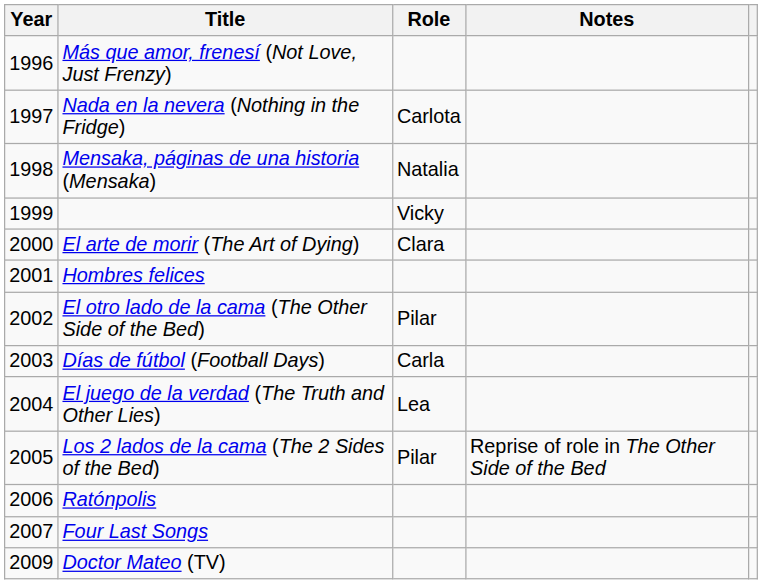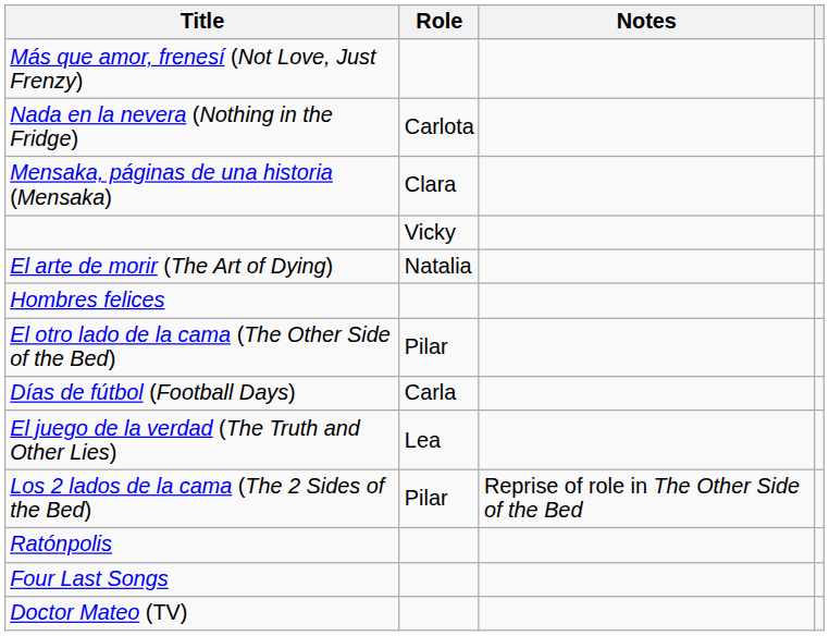 <table class="wikitable">
 <tr>
-<th>Year</th>
 <th>Title</th>
 <th>Role</th>
 <th>Notes</th>
 <th></th>
 </tr>
 <tr>
-<td>1996</td>
 <td><em><a href='#'>Más que amor, frenesí</a></em> (<em>Not Love, Just Frenzy</em>)</td>
 <td></td>
 <td></td>
 <td></td>
 </tr>
 <tr>
-<td>1997</td>
 <td><em><a href='#'>Nada en la nevera</a></em> (<em>Nothing in the Fridge</em>)</td>
 <td>Carlota</td>
 <td></td>
 <td></td>
 </tr>
 <tr>
-<td>1998</td>
 <td><em><a href='#'>Mensaka, páginas de una historia</a></em> (<em>Mensaka</em>)</td>
-<td>Natalia</td>
+<td>Clara</td>
 <td></td>
 <td></td>
 </tr>
 <tr>
-<td>1999</td>
 <td><em></em></td>
 <td>Vicky</td>
 <td></td>
 <td></td>
 </tr>
 <tr>
-<td>2000</td>
 <td><em><a href='#'>El arte de morir</a></em> (<em>The Art of Dying</em>)</td>
-<td>Clara</td>
+<td>Natalia</td>
 <td></td>
 <td></td>
 </tr>
 <tr>
-<td>2001</td>
 <td><em><a href='#'>Hombres felices</a></em></td>
 <td></td>
 <td></td>
 <td align = "center"></td>
 </tr>
 <tr>
-<td>2002</td>
 <td><em><a href='#'>El otro lado de la cama</a></em> (<em>The Other Side of the Bed</em>)</td>
 <td>Pilar</td>
 <td></td>
 <td></td>
 </tr>
 <tr>
-<td>2003</td>
 <td><em><a href='#'>Días de fútbol</a></em> (<em>Football Days</em>)</td>
 <td>Carla</td>
 <td></td>
 <td></td>
 </tr>
 <tr>
-<td align = "center">2004</td>
 <td><em><a href='#'>El juego de la verdad</a></em> (<em>The Truth and Other Lies</em>)</td>
 <td>Lea</td>
 <td></td>
 <td></td>
 </tr>
 <tr>
-<td>2005</td>
 <td><em><a href='#'>Los 2 lados de la cama</a></em> (<em>The 2 Sides of the Bed</em>)</td>
 <td>Pilar</td>
 <td>Reprise of role in <em>The Other Side of the Bed</em></td>
 <td></td>
 </tr>
 <tr>
-<td>2006</td>
 <td><em><a href='#'>Ratónpolis</a></em></td>
 <td></td>
 <td></td>
 <td align = "center"></td>
 </tr>
 <tr>
-<td>2007</td>
 <td><em><a href='#'>Four Last Songs</a></em></td>
 <td></td>
 <td></td>
 <td align = "center"></td>
 </tr>
 <tr>
-<td>2009</td>
 <td><em><a href='#'>Doctor Mateo</a></em> (TV)</td>
 <td></td>
 <td></td>
 <td align = "center"><br></td>
 </tr>
 </table>
